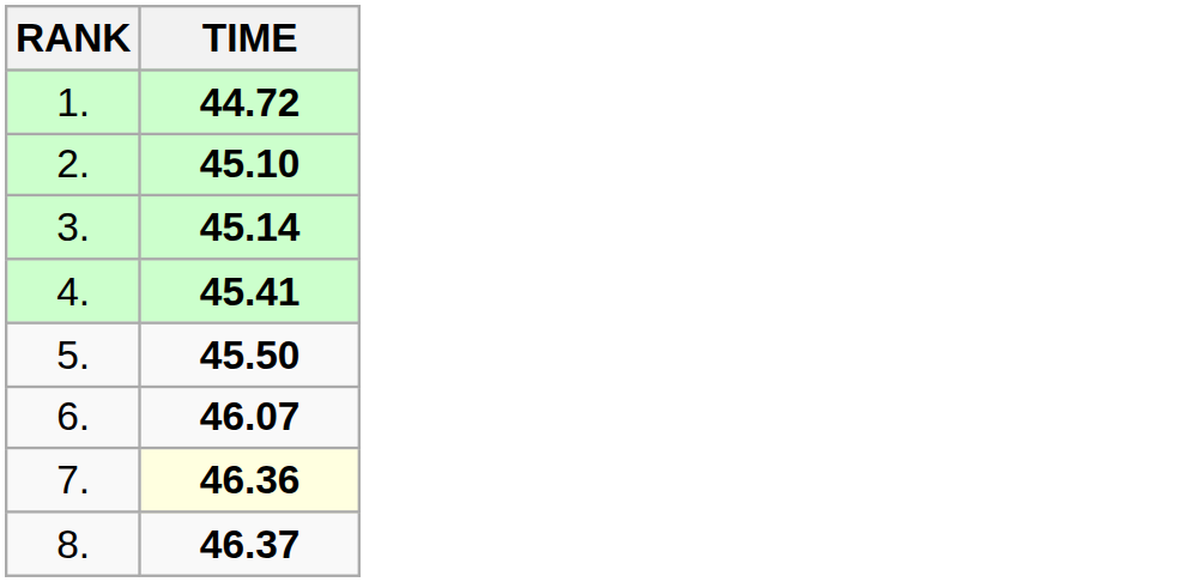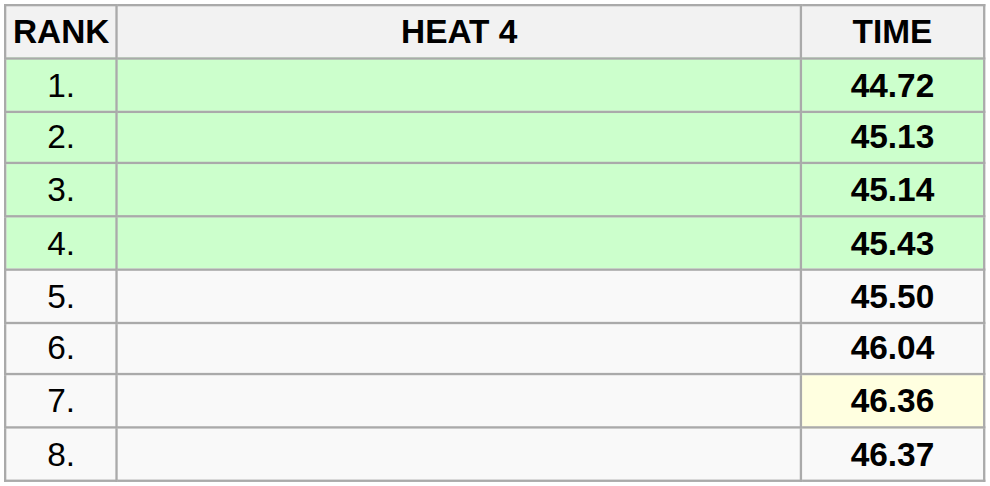 <table class="wikitable" style="border-collapse: collapse; font-size: 90%;">
 <tr>
 <th>RANK</th>
+<th style="width: 20em">HEAT 4</th>
 <th style="width: 5em">TIME</th>
 </tr>
 <tr style="background:#ccffcc;">
 <td align="center">1.</td>
+<td></td>
 <td align="center"><strong>44.72</strong></td>
 </tr>
 <tr style="background:#ccffcc;">
 <td align="center">2.</td>
-<td align="center"><strong>45.10</strong></td>
+<td></td>
+<td align="center"><strong>45.13</strong></td>
 </tr>
 <tr style="background:#ccffcc;">
 <td align="center">3.</td>
+<td></td>
 <td align="center"><strong>45.14</strong></td>
 </tr>
 <tr style="background:#ccffcc;">
 <td align="center">4.</td>
-<td align="center"><strong>45.41</strong></td>
+<td></td>
+<td align="center"><strong>45.43</strong></td>
 </tr>
 <tr>
 <td align="center">5.</td>
+<td></td>
 <td align="center"><strong>45.50</strong></td>
 </tr>
 <tr>
 <td align="center">6.</td>
-<td align="center"><strong>46.07</strong></td>
+<td></td>
+<td align="center"><strong>46.04</strong></td>
 </tr>
 <tr>
 <td align="center">7.</td>
+<td></td>
 <td align="center" style="background: lightyellow;"><strong>46.36</strong></td>
 </tr>
 <tr>
 <td align="center">8.</td>
+<td></td>
 <td align="center"><strong>46.37</strong></td>
 </tr>
 </table>
